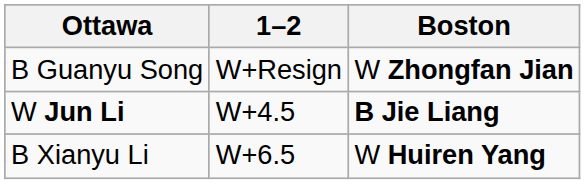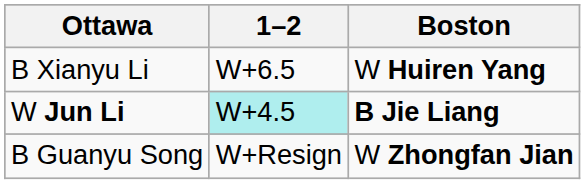 <table class="wikitable">
 <tr>
 <th>Ottawa</th>
 <th>1–2</th>
 <th>Boston</th>
 </tr>
 <tr>
+<td>B Xianyu Li</td>
+<td>W+6.5</td>
+<td>W <strong>Huiren Yang</strong></td>
+</tr>
+<tr>
+<td>W <strong>Jun Li</strong></td>
+<td style="background: paleturquoise;">W+4.5</td>
+<td><strong>B Jie Liang</strong></td>
+</tr>
+<tr>
 <td>B Guanyu Song</td>
 <td>W+Resign</td>
 <td>W <strong>Zhongfan Jian</strong></td>
 </tr>
-<tr>
-<td>W <strong>Jun Li</strong></td>
-<td>W+4.5</td>
-<td><strong>B Jie Liang</strong></td>
-</tr>
-<tr>
-<td>B Xianyu Li</td>
-<td>W+6.5</td>
-<td>W <strong>Huiren Yang</strong></td>
-</tr>
 </table>
